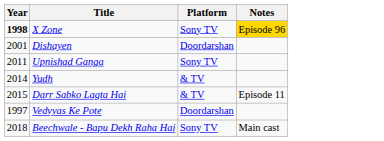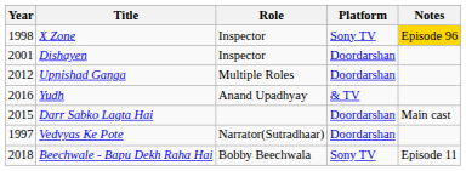 <table class="wikitable sortable">
 <tr>
 <th>Year</th>
 <th>Title</th>
+<th>Role</th>
 <th>Platform</th>
 <th class="unsortable">Notes</th>
 </tr>
 <tr>
-<td><strong>1998</strong></td>
+<td>1998</td>
 <td><em><a href='#'>X Zone</a></em></td>
+<td>Inspector</td>
 <td><a href='#'>Sony TV</a></td>
 <td style="background: gold;">Episode 96</td>
 </tr>
 <tr>
 <td>2001</td>
 <td><em><a href='#'>Dishayen</a></em></td>
+<td>Inspector</td>
 <td><a href='#'>Doordarshan</a></td>
 <td></td>
 </tr>
 <tr>
-<td>2011</td>
+<td>2012</td>
 <td><em><a href='#'>Upnishad Ganga</a></em></td>
-<td><a href='#'>Sony TV</a></td>
+<td>Multiple Roles</td>
+<td><a href='#'>Doordarshan</a></td>
 <td></td>
 </tr>
 <tr>
-<td>2014</td>
+<td>2016</td>
 <td><em><a href='#'>Yudh</a></em></td>
+<td>Anand Upadhyay</td>
 <td><a href='#'>& TV</a></td>
 <td></td>
 </tr>
 <tr>
 <td>2015</td>
 <td><em><a href='#'>Darr Sabko Lagta Hai</a></em></td>
-<td><a href='#'>& TV</a></td>
-<td>Episode 11</td>
+<td></td>
+<td><a href='#'>Doordarshan</a></td>
+<td>Main cast</td>
 </tr>
 <tr>
 <td>1997</td>
 <td><em><a href='#'>Vedvyas Ke Pote</a></em></td>
+<td>Narrator(Sutradhaar)</td>
 <td><a href='#'>Doordarshan</a></td>
 <td></td>
 </tr>
 <tr>
 <td>2018</td>
 <td><em><a href='#'>Beechwale - Bapu Dekh Raha Hai</a></em></td>
+<td>Bobby Beechwala</td>
 <td><a href='#'>Sony TV</a></td>
-<td>Main cast</td>
+<td>Episode 11</td>
 </tr>
 </table>
